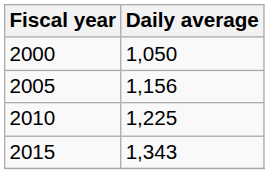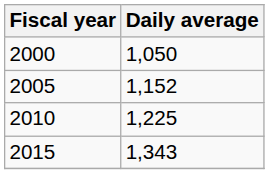 <table class="wikitable">
 <tr>
 <th>Fiscal year</th>
 <th>Daily average</th>
 </tr>
 <tr>
 <td>2000</td>
 <td>1,050</td>
 </tr>
 <tr>
 <td>2005</td>
-<td>1,156</td>
+<td>1,152</td>
 </tr>
 <tr>
 <td>2010</td>
 <td>1,225</td>
 </tr>
 <tr>
 <td>2015</td>
 <td>1,343</td>
 </tr>
 <tr>
 </tr>
 </table>
